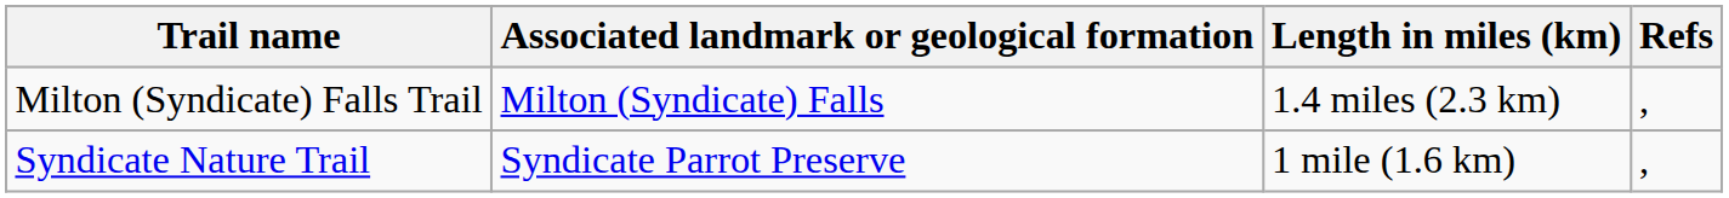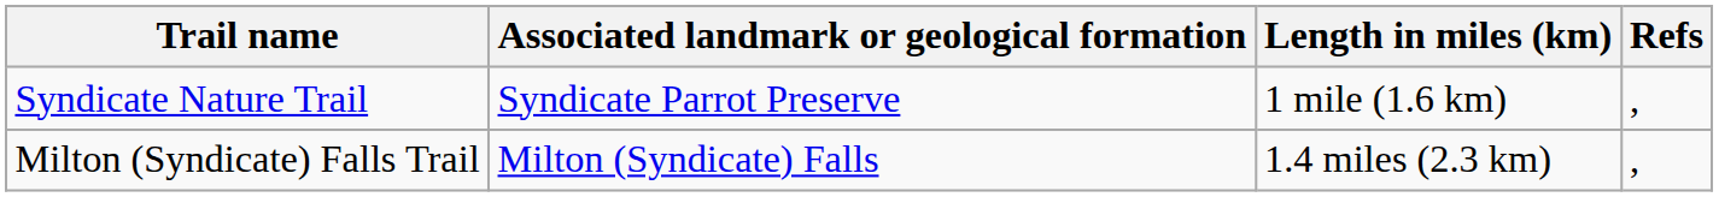 <table class="wikitable">
 <tr>
 <th>Trail name</th>
 <th>Associated landmark or geological formation</th>
 <th>Length in miles (km)</th>
 <th>Refs</th>
 </tr>
 <tr>
+<td><a href='#'>Syndicate Nature Trail</a></td>
+<td><a href='#'>Syndicate Parrot Preserve</a></td>
+<td>1 mile (1.6 km)</td>
+<td>,</td>
+</tr>
+<tr>
 <td>Milton (Syndicate) Falls Trail</td>
 <td><a href='#'>Milton (Syndicate) Falls</a></td>
 <td>1.4 miles (2.3 km)</td>
 <td>,</td>
 </tr>
-<tr>
-<td><a href='#'>Syndicate Nature Trail</a></td>
-<td><a href='#'>Syndicate Parrot Preserve</a></td>
-<td>1 mile (1.6 km)</td>
-<td>,</td>
-</tr>
 </table>
